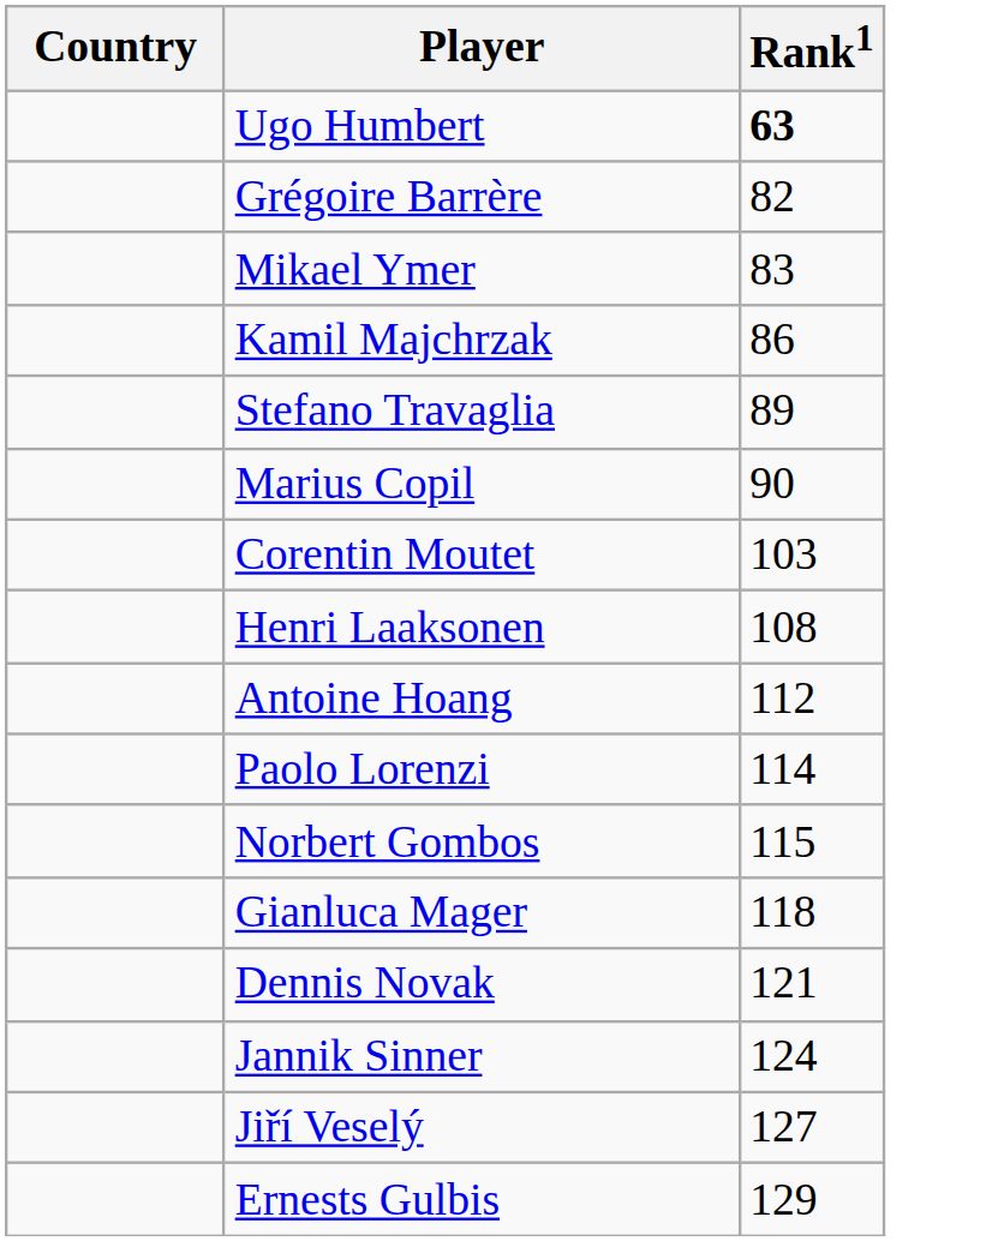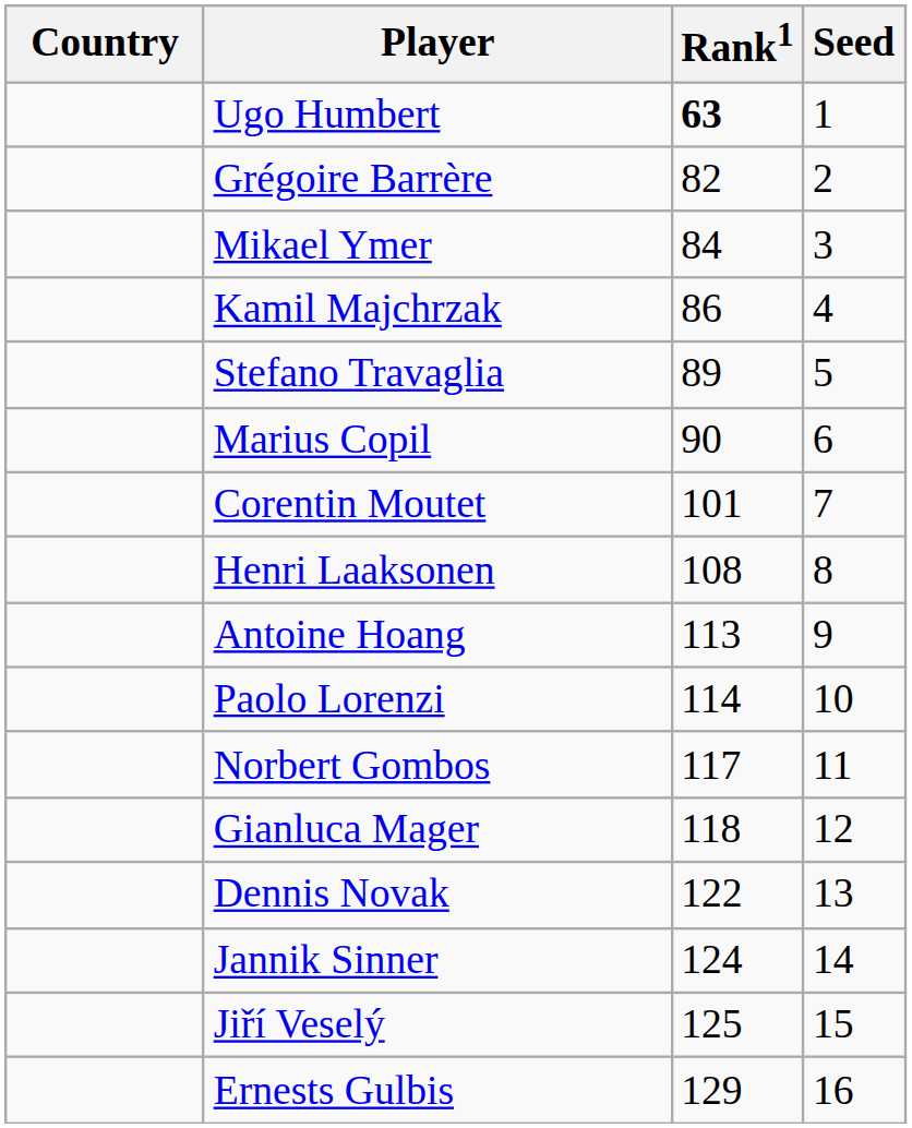 <table class="sortable wikitable">
 <tr>
 <th width="70">Country</th>
 <th width="175">Player</th>
 <th>Rank<sup>1</sup></th>
+<th>Seed</th>
 </tr>
 <tr>
 <td></td>
 <td><a href='#'>Ugo Humbert</a></td>
 <td><strong>63</strong></td>
+<td>1</td>
 </tr>
 <tr>
 <td></td>
 <td><a href='#'>Grégoire Barrère</a></td>
 <td>82</td>
+<td>2</td>
 </tr>
 <tr>
 <td></td>
 <td><a href='#'>Mikael Ymer</a></td>
-<td>83</td>
+<td>84</td>
+<td>3</td>
 </tr>
 <tr>
 <td></td>
 <td><a href='#'>Kamil Majchrzak</a></td>
 <td>86</td>
+<td>4</td>
 </tr>
 <tr>
 <td></td>
 <td><a href='#'>Stefano Travaglia</a></td>
 <td>89</td>
+<td>5</td>
 </tr>
 <tr>
 <td></td>
 <td><a href='#'>Marius Copil</a></td>
 <td>90</td>
+<td>6</td>
 </tr>
 <tr>
 <td></td>
 <td><a href='#'>Corentin Moutet</a></td>
-<td>103</td>
+<td>101</td>
+<td>7</td>
 </tr>
 <tr>
 <td></td>
 <td><a href='#'>Henri Laaksonen</a></td>
 <td>108</td>
+<td>8</td>
 </tr>
 <tr>
 <td></td>
 <td><a href='#'>Antoine Hoang</a></td>
-<td>112</td>
+<td>113</td>
+<td>9</td>
 </tr>
 <tr>
 <td></td>
 <td><a href='#'>Paolo Lorenzi</a></td>
 <td>114</td>
+<td>10</td>
 </tr>
 <tr>
 <td></td>
 <td><a href='#'>Norbert Gombos</a></td>
-<td>115</td>
+<td>117</td>
+<td>11</td>
 </tr>
 <tr>
 <td></td>
 <td><a href='#'>Gianluca Mager</a></td>
 <td>118</td>
+<td>12</td>
 </tr>
 <tr>
 <td></td>
 <td><a href='#'>Dennis Novak</a></td>
-<td>121</td>
+<td>122</td>
+<td>13</td>
 </tr>
 <tr>
 <td></td>
 <td><a href='#'>Jannik Sinner</a></td>
 <td>124</td>
+<td>14</td>
 </tr>
 <tr>
 <td></td>
 <td><a href='#'>Jiří Veselý</a></td>
-<td>127</td>
+<td>125</td>
+<td>15</td>
 </tr>
 <tr>
 <td></td>
 <td><a href='#'>Ernests Gulbis</a></td>
 <td>129</td>
+<td>16</td>
 </tr>
 </table>
